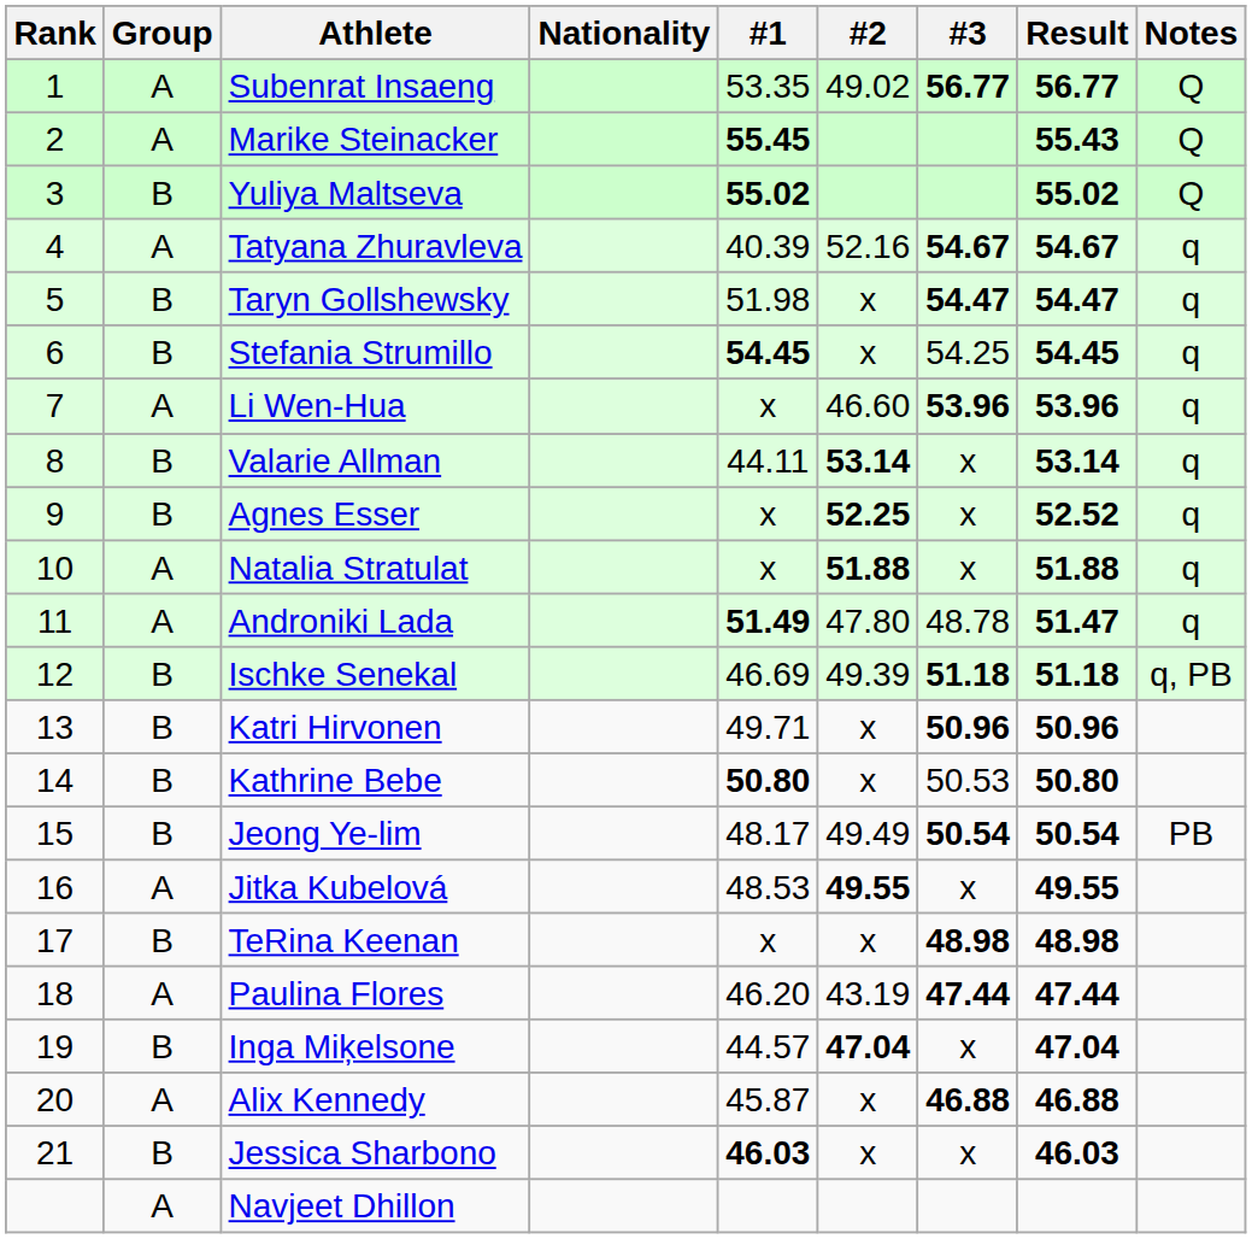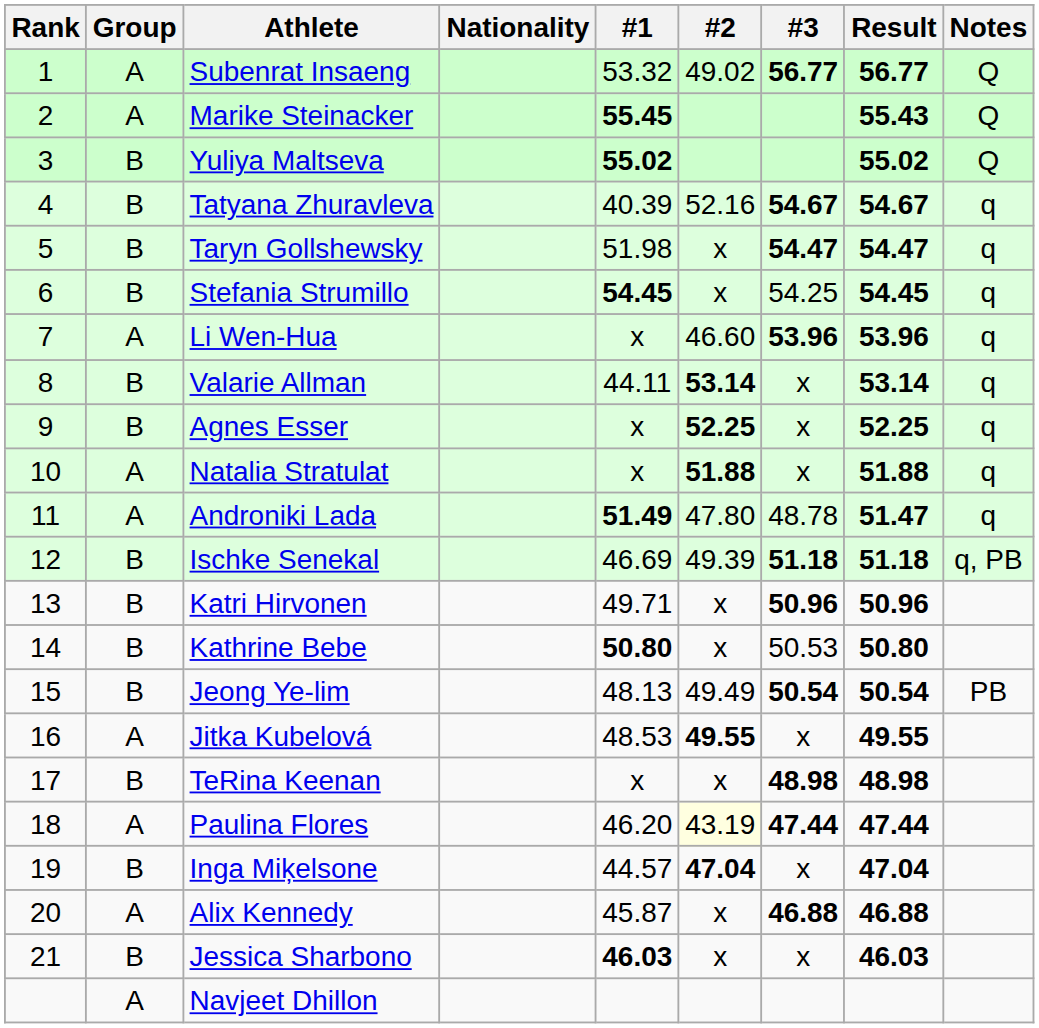 <table class="wikitable sortable" style="text-align:center;font-size:95%">
 <tr>
 <th>Rank</th>
 <th>Group</th>
 <th>Athlete</th>
 <th>Nationality</th>
 <th>#1</th>
 <th>#2</th>
 <th>#3</th>
 <th>Result</th>
 <th>Notes</th>
 </tr>
 <tr bgcolor=ccffcc>
 <td>1</td>
 <td>A</td>
 <td align="left"><a href='#'>Subenrat Insaeng</a></td>
 <td align=left></td>
-<td>53.35</td>
+<td>53.32</td>
 <td>49.02</td>
 <td><strong>56.77</strong></td>
 <td><strong>56.77</strong></td>
 <td>Q</td>
 </tr>
 <tr bgcolor=ccffcc>
 <td>2</td>
 <td>A</td>
 <td align="left"><a href='#'>Marike Steinacker</a></td>
 <td align=left></td>
 <td><strong>55.45</strong></td>
 <td></td>
 <td></td>
 <td><strong>55.43</strong></td>
 <td>Q</td>
 </tr>
 <tr bgcolor=ccffcc>
 <td>3</td>
 <td>B</td>
 <td align="left"><a href='#'>Yuliya Maltseva</a></td>
 <td align=left></td>
 <td><strong>55.02</strong></td>
 <td></td>
 <td></td>
 <td><strong>55.02</strong></td>
 <td>Q</td>
 </tr>
 <tr bgcolor=ddffdd>
 <td>4</td>
-<td>A</td>
+<td>B</td>
 <td align="left"><a href='#'>Tatyana Zhuravleva</a></td>
 <td align=left></td>
 <td>40.39</td>
 <td>52.16</td>
 <td><strong>54.67</strong></td>
 <td><strong>54.67</strong></td>
 <td>q</td>
 </tr>
 <tr bgcolor=ddffdd>
 <td>5</td>
 <td>B</td>
 <td align="left"><a href='#'>Taryn Gollshewsky</a></td>
 <td align=left></td>
 <td>51.98</td>
 <td>x</td>
 <td><strong>54.47</strong></td>
 <td><strong>54.47</strong></td>
 <td>q</td>
 </tr>
 <tr bgcolor=ddffdd>
 <td>6</td>
 <td>B</td>
 <td align="left"><a href='#'>Stefania Strumillo</a></td>
 <td align=left></td>
 <td><strong>54.45</strong></td>
 <td>x</td>
 <td>54.25</td>
 <td><strong>54.45</strong></td>
 <td>q</td>
 </tr>
 <tr bgcolor=ddffdd>
 <td>7</td>
 <td>A</td>
 <td align="left"><a href='#'>Li Wen-Hua</a></td>
 <td align=left></td>
 <td>x</td>
 <td>46.60</td>
 <td><strong>53.96</strong></td>
 <td><strong>53.96</strong></td>
 <td>q</td>
 </tr>
 <tr bgcolor=ddffdd>
 <td>8</td>
 <td>B</td>
 <td align="left"><a href='#'>Valarie Allman</a></td>
 <td align=left></td>
 <td>44.11</td>
 <td><strong>53.14</strong></td>
 <td>x</td>
 <td><strong>53.14</strong></td>
 <td>q</td>
 </tr>
 <tr bgcolor=ddffdd>
 <td>9</td>
 <td>B</td>
 <td align="left"><a href='#'>Agnes Esser</a></td>
 <td align=left></td>
 <td>x</td>
 <td><strong>52.25</strong></td>
 <td>x</td>
-<td><strong>52.52</strong></td>
+<td><strong>52.25</strong></td>
 <td>q</td>
 </tr>
 <tr bgcolor=ddffdd>
 <td>10</td>
 <td>A</td>
 <td align="left"><a href='#'>Natalia Stratulat</a></td>
 <td align=left></td>
 <td>x</td>
 <td><strong>51.88</strong></td>
 <td>x</td>
 <td><strong>51.88</strong></td>
 <td>q</td>
 </tr>
 <tr bgcolor=ddffdd>
 <td>11</td>
 <td>A</td>
 <td align="left"><a href='#'>Androniki Lada</a></td>
 <td align=left></td>
 <td><strong>51.49</strong></td>
 <td>47.80</td>
 <td>48.78</td>
 <td><strong>51.47</strong></td>
 <td>q</td>
 </tr>
 <tr bgcolor=ddffdd>
 <td>12</td>
 <td>B</td>
 <td align="left"><a href='#'>Ischke Senekal</a></td>
 <td align=left></td>
 <td>46.69</td>
 <td>49.39</td>
 <td><strong>51.18</strong></td>
 <td><strong>51.18</strong></td>
 <td>q, PB</td>
 </tr>
 <tr>
 <td>13</td>
 <td>B</td>
 <td align="left"><a href='#'>Katri Hirvonen</a></td>
 <td align=left></td>
 <td>49.71</td>
 <td>x</td>
 <td><strong>50.96</strong></td>
 <td><strong>50.96</strong></td>
 <td></td>
 </tr>
 <tr>
 <td>14</td>
 <td>B</td>
 <td align="left"><a href='#'>Kathrine Bebe</a></td>
 <td align=left></td>
 <td><strong>50.80</strong></td>
 <td>x</td>
 <td>50.53</td>
 <td><strong>50.80</strong></td>
 <td></td>
 </tr>
 <tr>
 <td>15</td>
 <td>B</td>
 <td align="left"><a href='#'>Jeong Ye-lim</a></td>
 <td align=left></td>
-<td>48.17</td>
+<td>48.13</td>
 <td>49.49</td>
 <td><strong>50.54</strong></td>
 <td><strong>50.54</strong></td>
 <td>PB</td>
 </tr>
 <tr>
 <td>16</td>
 <td>A</td>
 <td align="left"><a href='#'>Jitka Kubelová</a></td>
 <td align=left></td>
 <td>48.53</td>
 <td><strong>49.55</strong></td>
 <td>x</td>
 <td><strong>49.55</strong></td>
 <td></td>
 </tr>
 <tr>
 <td>17</td>
 <td>B</td>
 <td align="left"><a href='#'>TeRina Keenan</a></td>
 <td align=left></td>
 <td>x</td>
 <td>x</td>
 <td><strong>48.98</strong></td>
 <td><strong>48.98</strong></td>
 <td></td>
 </tr>
 <tr>
 <td>18</td>
 <td>A</td>
 <td align="left"><a href='#'>Paulina Flores</a></td>
 <td align=left></td>
 <td>46.20</td>
-<td>43.19</td>
+<td style="background: lightyellow;">43.19</td>
 <td><strong>47.44</strong></td>
 <td><strong>47.44</strong></td>
 <td></td>
 </tr>
 <tr>
 <td>19</td>
 <td>B</td>
 <td align="left"><a href='#'>Inga Miķelsone</a></td>
 <td align=left></td>
 <td>44.57</td>
 <td><strong>47.04</strong></td>
 <td>x</td>
 <td><strong>47.04</strong></td>
 <td></td>
 </tr>
 <tr>
 <td>20</td>
 <td>A</td>
 <td align="left"><a href='#'>Alix Kennedy</a></td>
 <td align=left></td>
 <td>45.87</td>
 <td>x</td>
 <td><strong>46.88</strong></td>
 <td><strong>46.88</strong></td>
 <td></td>
 </tr>
 <tr>
 <td>21</td>
 <td>B</td>
 <td align="left"><a href='#'>Jessica Sharbono</a></td>
 <td align=left></td>
 <td><strong>46.03</strong></td>
 <td>x</td>
 <td>x</td>
 <td><strong>46.03</strong></td>
 <td></td>
 </tr>
 <tr>
 <td></td>
 <td>A</td>
 <td align="left"><a href='#'>Navjeet Dhillon</a></td>
 <td align=left></td>
 <td></td>
 <td></td>
 <td></td>
 <td><strong></strong></td>
 <td></td>
 </tr>
 </table>
